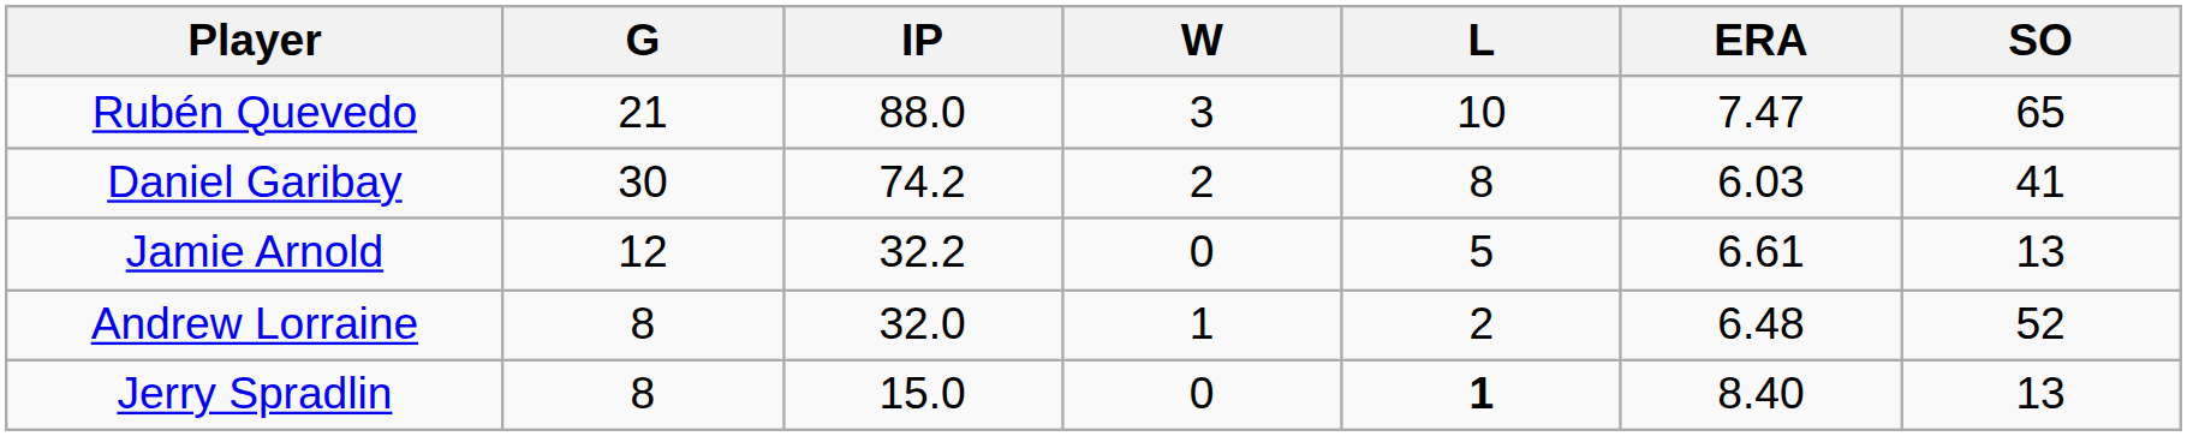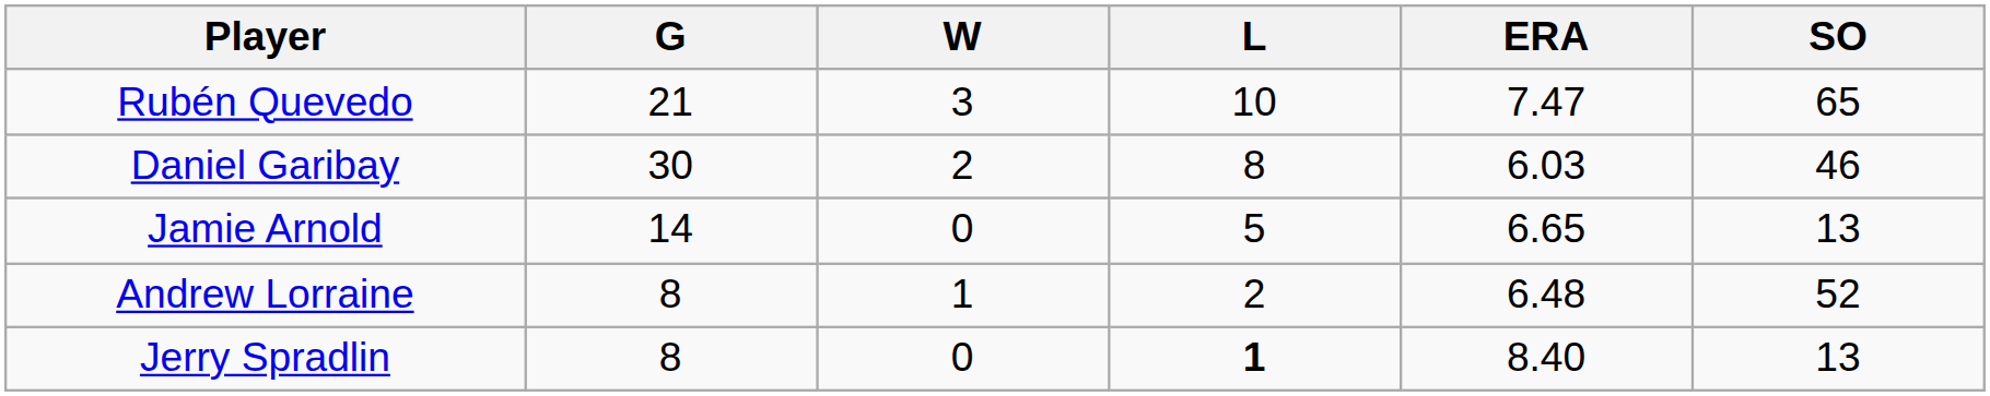 <table class="wikitable sortable">
 <tr>
 <th bgcolor="#DDDDFF" width="16%">Player</th>
 <th bgcolor="#DDDDFF" width="9%">G</th>
-<th bgcolor="#DDDDFF" width="9%">IP</th>
 <th bgcolor="#DDDDFF" width="9%">W</th>
 <th bgcolor="#DDDDFF" width="9%">L</th>
 <th bgcolor="#DDDDFF" width="9%">ERA</th>
 <th bgcolor="#DDDDFF" width="9%">SO</th>
 </tr>
 <tr align="center">
 <td><a href='#'>Rubén Quevedo</a></td>
 <td>21</td>
-<td>88.0</td>
 <td>3</td>
 <td>10</td>
 <td>7.47</td>
 <td>65</td>
 </tr>
 <tr align=center>
 <td><a href='#'>Daniel Garibay</a></td>
 <td>30</td>
-<td>74.2</td>
 <td>2</td>
 <td>8</td>
 <td>6.03</td>
-<td>41</td>
+<td>46</td>
 </tr>
 <tr align=center>
 <td><a href='#'>Jamie Arnold</a></td>
-<td>12</td>
-<td>32.2</td>
+<td>14</td>
 <td>0</td>
 <td>5</td>
-<td>6.61</td>
+<td>6.65</td>
 <td>13</td>
 </tr>
 <tr align=center>
 <td><a href='#'>Andrew Lorraine</a></td>
 <td>8</td>
-<td>32.0</td>
 <td>1</td>
 <td>2</td>
 <td>6.48</td>
 <td>52</td>
 </tr>
 <tr align=center>
 <td><a href='#'>Jerry Spradlin</a></td>
 <td>8</td>
-<td>15.0</td>
 <td>0</td>
 <td><strong>1</strong></td>
 <td>8.40</td>
 <td>13</td>
 </tr>
 </table>
